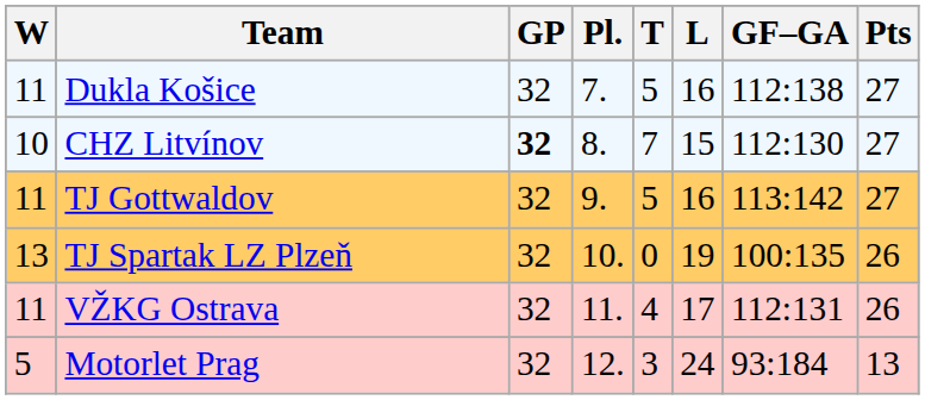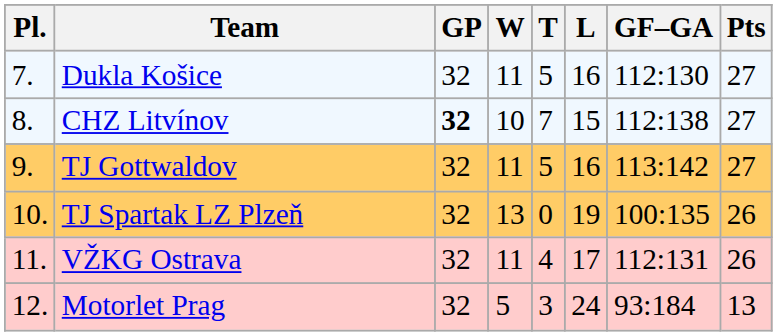 <table class="wikitable">
 <tr>
-<th>W</th>
+<th>Pl.</th>
 <th width="200">Team</th>
 <th>GP</th>
-<th>Pl.</th>
+<th>W</th>
 <th>T</th>
 <th>L</th>
 <th>GF–GA</th>
 <th>Pts</th>
 </tr>
 <tr bgcolor="#f0f8ff">
-<td>11</td>
+<td>7.</td>
 <td><a href='#'>Dukla Košice</a></td>
 <td>32</td>
-<td>7.</td>
+<td>11</td>
 <td>5</td>
 <td>16</td>
+<td>112:130</td>
+<td>27</td>
+</tr>
+<tr bgcolor="#f0f8ff">
+<td>8.</td>
+<td><a href='#'>CHZ Litvínov</a></td>
+<td><strong>32</strong></td>
+<td>10</td>
+<td>7</td>
+<td>15</td>
 <td>112:138</td>
 <td>27</td>
 </tr>
-<tr bgcolor="#f0f8ff">
-<td>10</td>
-<td><a href='#'>CHZ Litvínov</a></td>
-<td><strong>32</strong></td>
-<td>8.</td>
-<td>7</td>
-<td>15</td>
-<td>112:130</td>
-<td>27</td>
-</tr>
 <tr bgcolor=#ffcc66>
-<td>11</td>
+<td>9.</td>
 <td><a href='#'>TJ Gottwaldov</a></td>
 <td>32</td>
-<td>9.</td>
+<td>11</td>
 <td>5</td>
 <td>16</td>
 <td>113:142</td>
 <td>27</td>
 </tr>
 <tr bgcolor=#ffcc66>
-<td>13</td>
+<td>10.</td>
 <td><a href='#'>TJ Spartak LZ Plzeň</a></td>
 <td>32</td>
-<td>10.</td>
+<td>13</td>
 <td>0</td>
 <td>19</td>
 <td>100:135</td>
 <td>26</td>
 </tr>
 <tr bgcolor="#ffcccc">
-<td>11</td>
+<td>11.</td>
 <td><a href='#'>VŽKG Ostrava</a></td>
 <td>32</td>
-<td>11.</td>
+<td>11</td>
 <td>4</td>
 <td>17</td>
 <td>112:131</td>
 <td>26</td>
 </tr>
 <tr bgcolor="#ffcccc">
-<td>5</td>
+<td>12.</td>
 <td><a href='#'>Motorlet Prag</a></td>
 <td>32</td>
-<td>12.</td>
+<td>5</td>
 <td>3</td>
 <td>24</td>
 <td>93:184</td>
 <td>13</td>
 </tr>
 </table>
